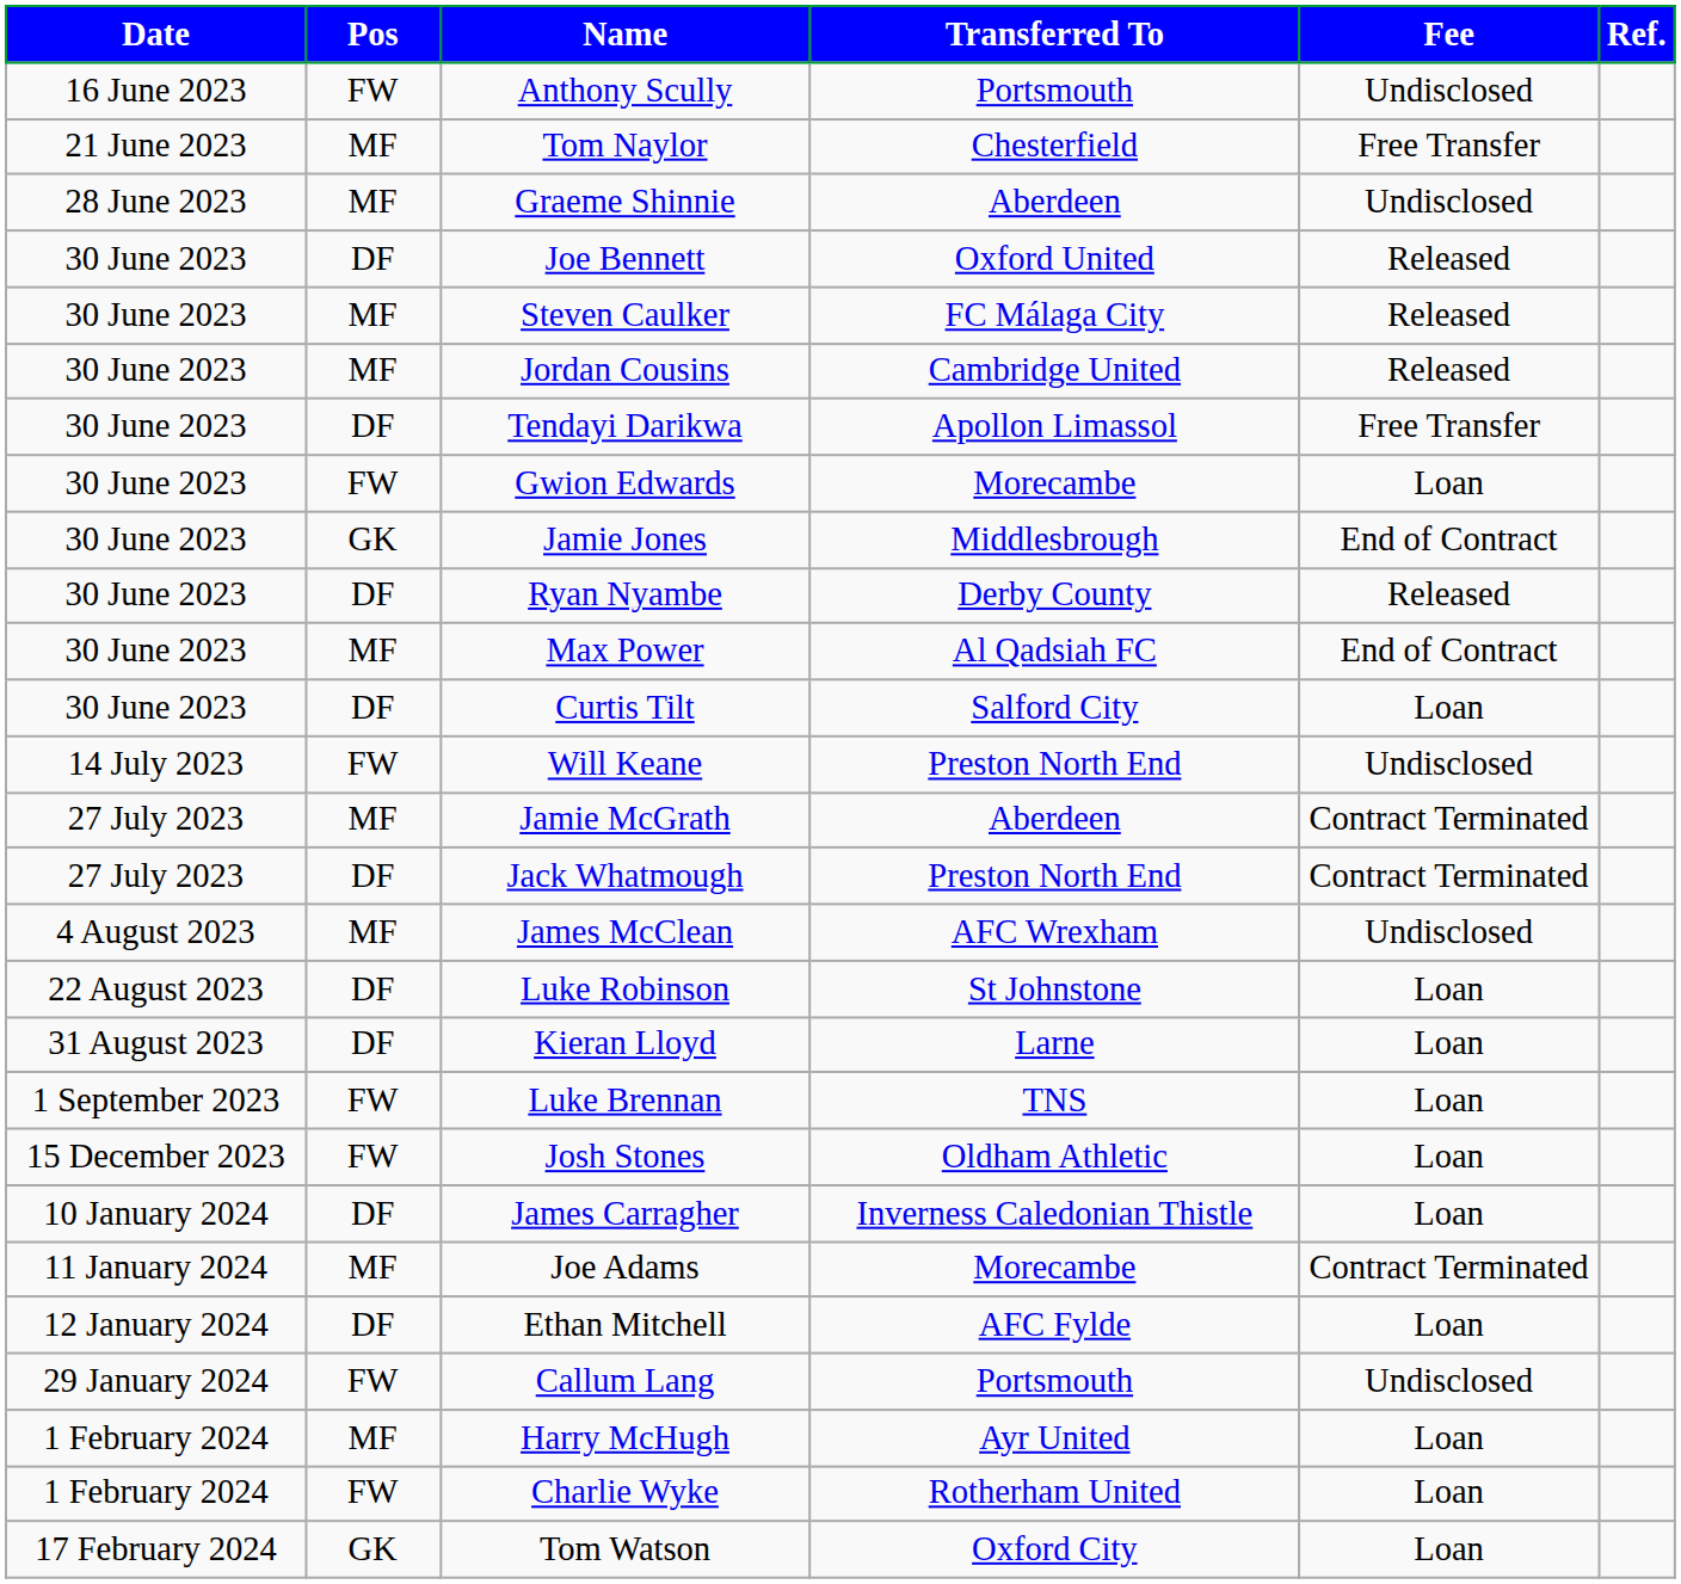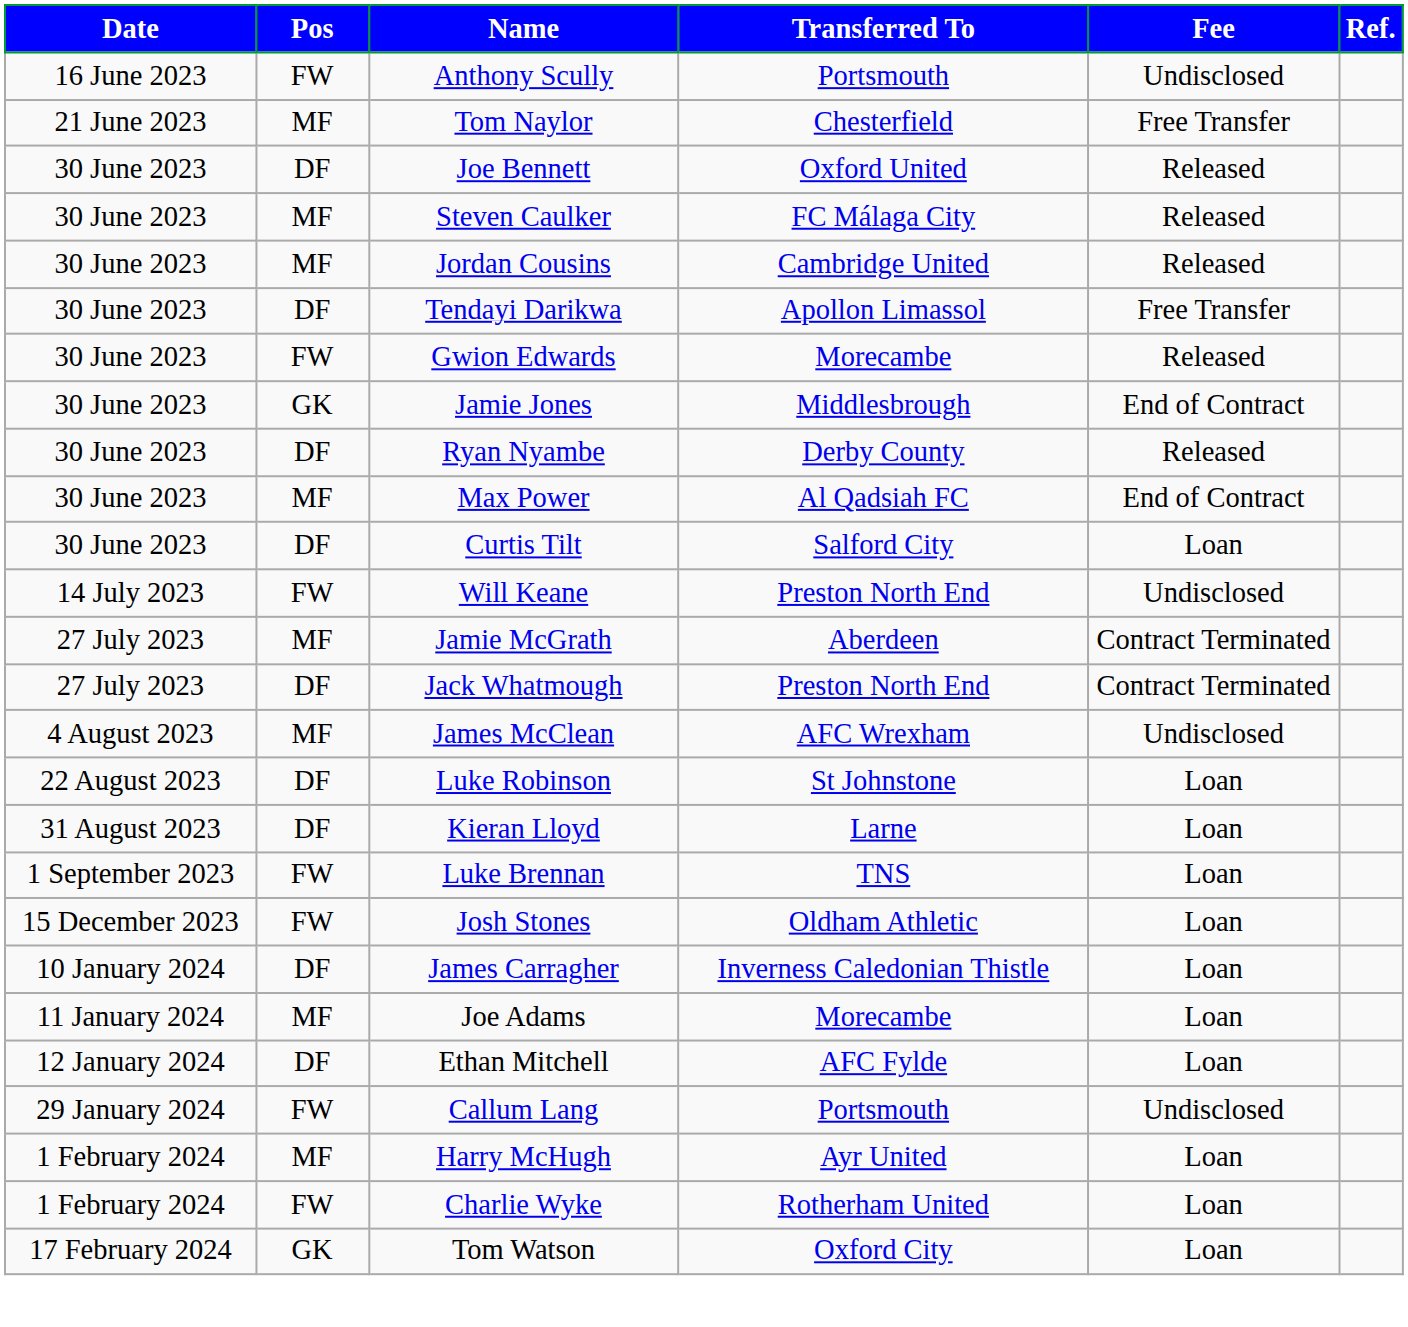 <table class="wikitable"  style="text-align:center; font-size:90%; ">
 <tr>
 <th style="background:#00f; color:#fff; border:1px solid #093; width:120px;">Date</th>
 <th style="background:#00f; color:#fff; border:1px solid #093; width:50px;">Pos</th>
 <th style="background:#00f; color:#fff; border:1px solid #093; width:150px;">Name</th>
 <th style="background:#00f; color:#fff; border:1px solid #093; width:200px;">Transferred To</th>
 <th style="background:#00f; color:#fff; border:1px solid #093; width:120px;">Fee</th>
 <th style="background:#00f; color:#fff; border:1px solid #093; width:25px;">Ref.</th>
 </tr>
 <tr>
 <td>16 June 2023</td>
 <td>FW</td>
 <td> <a href='#'>Anthony Scully</a></td>
 <td> <a href='#'>Portsmouth</a></td>
 <td>Undisclosed</td>
 <td></td>
 </tr>
 <tr>
 <td>21 June 2023</td>
 <td>MF</td>
 <td> <a href='#'>Tom Naylor</a></td>
 <td> <a href='#'>Chesterfield</a></td>
 <td>Free Transfer</td>
-<td></td>
-</tr>
-<tr>
-<td>28 June 2023</td>
-<td>MF</td>
-<td> <a href='#'>Graeme Shinnie</a></td>
-<td> <a href='#'>Aberdeen</a></td>
-<td>Undisclosed</td>
 <td></td>
 </tr>
 <tr>
 <td>30 June 2023</td>
 <td>DF</td>
 <td> <a href='#'>Joe Bennett</a></td>
 <td> <a href='#'>Oxford United</a></td>
 <td>Released</td>
 <td></td>
 </tr>
 <tr>
 <td>30 June 2023</td>
 <td>MF</td>
 <td> <a href='#'>Steven Caulker</a></td>
 <td> <a href='#'>FC Málaga City</a></td>
 <td>Released</td>
 <td><br></td>
 </tr>
 <tr>
 <td>30 June 2023</td>
 <td>MF</td>
 <td> <a href='#'>Jordan Cousins</a></td>
 <td> <a href='#'>Cambridge United</a></td>
 <td>Released</td>
 <td></td>
 </tr>
 <tr>
 <td>30 June 2023</td>
 <td>DF</td>
 <td> <a href='#'>Tendayi Darikwa</a></td>
 <td> <a href='#'>Apollon Limassol</a></td>
 <td>Free Transfer</td>
 <td></td>
 </tr>
 <tr>
 <td>30 June 2023</td>
 <td>FW</td>
 <td> <a href='#'>Gwion Edwards</a></td>
 <td> <a href='#'>Morecambe</a></td>
-<td>Loan</td>
+<td>Released</td>
 <td></td>
 </tr>
 <tr>
 <td>30 June 2023</td>
 <td>GK</td>
 <td> <a href='#'>Jamie Jones</a></td>
 <td> <a href='#'>Middlesbrough</a></td>
 <td>End of Contract</td>
 <td></td>
 </tr>
 <tr>
 <td>30 June 2023</td>
 <td>DF</td>
 <td> <a href='#'>Ryan Nyambe</a></td>
 <td> <a href='#'>Derby County</a></td>
 <td>Released</td>
 <td><br></td>
 </tr>
 <tr>
 <td>30 June 2023</td>
 <td>MF</td>
 <td> <a href='#'>Max Power</a></td>
 <td> <a href='#'>Al Qadsiah FC</a></td>
 <td>End of Contract</td>
 <td></td>
 </tr>
 <tr>
 <td>30 June 2023</td>
 <td>DF</td>
 <td> <a href='#'>Curtis Tilt</a></td>
 <td> <a href='#'>Salford City</a></td>
 <td>Loan</td>
 <td></td>
 </tr>
 <tr>
 <td>14 July 2023</td>
 <td>FW</td>
 <td> <a href='#'>Will Keane</a></td>
 <td> <a href='#'>Preston North End</a></td>
 <td>Undisclosed</td>
 <td></td>
 </tr>
 <tr>
 <td>27 July 2023</td>
 <td>MF</td>
 <td> <a href='#'>Jamie McGrath</a></td>
 <td> <a href='#'>Aberdeen</a></td>
 <td>Contract Terminated</td>
 <td></td>
 </tr>
 <tr>
 <td>27 July 2023</td>
 <td>DF</td>
 <td> <a href='#'>Jack Whatmough</a></td>
 <td> <a href='#'>Preston North End</a></td>
 <td>Contract Terminated</td>
 <td></td>
 </tr>
 <tr>
 <td>4 August 2023</td>
 <td>MF</td>
 <td> <a href='#'>James McClean</a></td>
 <td> <a href='#'>AFC Wrexham</a></td>
 <td>Undisclosed</td>
 <td></td>
 </tr>
 <tr>
 <td>22 August 2023</td>
 <td>DF</td>
 <td> <a href='#'>Luke Robinson</a></td>
 <td> <a href='#'>St Johnstone</a></td>
 <td>Loan</td>
 <td></td>
 </tr>
 <tr>
 <td>31 August 2023</td>
 <td>DF</td>
 <td> <a href='#'>Kieran Lloyd</a></td>
 <td> <a href='#'>Larne</a></td>
 <td>Loan</td>
 <td></td>
 </tr>
 <tr>
 <td>1 September 2023</td>
 <td>FW</td>
 <td> <a href='#'>Luke Brennan</a></td>
 <td> <a href='#'>TNS</a></td>
 <td>Loan</td>
 <td></td>
 </tr>
 <tr>
 <td>15 December 2023</td>
 <td>FW</td>
 <td> <a href='#'>Josh Stones</a></td>
 <td> <a href='#'>Oldham Athletic</a></td>
 <td>Loan</td>
 <td></td>
 </tr>
 <tr>
 <td>10 January 2024</td>
 <td>DF</td>
 <td> <a href='#'>James Carragher</a></td>
 <td> <a href='#'>Inverness Caledonian Thistle</a></td>
 <td>Loan</td>
 <td></td>
 </tr>
 <tr>
 <td>11 January 2024</td>
 <td>MF</td>
 <td> Joe Adams</td>
 <td> <a href='#'>Morecambe</a></td>
-<td>Contract Terminated</td>
+<td>Loan</td>
 <td></td>
 </tr>
 <tr>
 <td>12 January 2024</td>
 <td>DF</td>
 <td> Ethan Mitchell</td>
 <td> <a href='#'>AFC Fylde</a></td>
 <td>Loan</td>
 <td></td>
 </tr>
 <tr>
 <td>29 January 2024</td>
 <td>FW</td>
 <td> <a href='#'>Callum Lang</a></td>
 <td> <a href='#'>Portsmouth</a></td>
 <td>Undisclosed</td>
 <td></td>
 </tr>
 <tr>
 <td>1 February 2024</td>
 <td>MF</td>
 <td> <a href='#'>Harry McHugh</a></td>
 <td> <a href='#'>Ayr United</a></td>
 <td>Loan</td>
 <td></td>
 </tr>
 <tr>
 <td>1 February 2024</td>
 <td>FW</td>
 <td> <a href='#'>Charlie Wyke</a></td>
 <td> <a href='#'>Rotherham United</a></td>
 <td>Loan</td>
 <td></td>
 </tr>
 <tr>
 <td>17 February 2024</td>
 <td>GK</td>
 <td> Tom Watson</td>
 <td> <a href='#'>Oxford City</a></td>
 <td>Loan</td>
 <td></td>
 </tr>
 </table>
